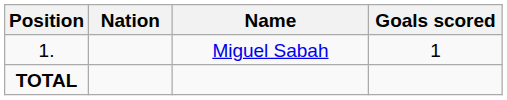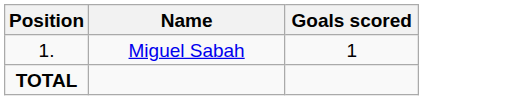 <table class="wikitable" style="font-size: 95%; text-align: center;">
 <tr>
 <th width=60>Position</th>
-<th width=60>Nation</th>
 <th width=150>Name</th>
 <th width=100>Goals scored</th>
 </tr>
 <tr>
 <td>1.</td>
-<td></td>
 <td><a href='#'>Miguel Sabah</a></td>
 <td>1</td>
 </tr>
 <tr>
 <td><strong>TOTAL</strong></td>
 <td></td>
 <td></td>
-<td></td>
 </tr>
 </table>
